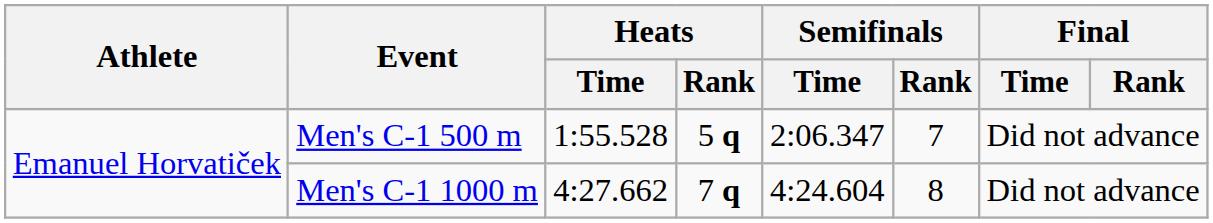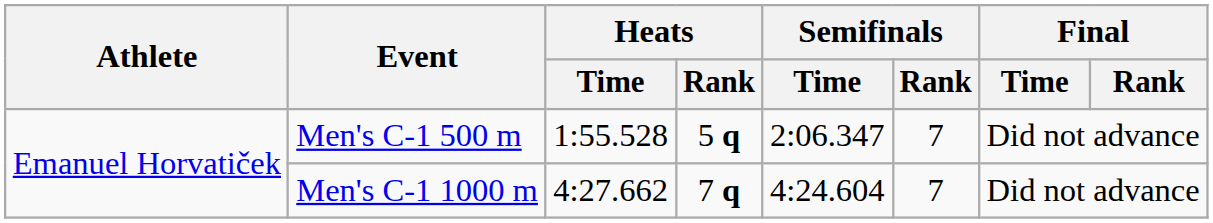 <table class="wikitable" style="font-size:90%">
 <tr>
 <th rowspan=2>Athlete</th>
 <th rowspan=2>Event</th>
 <th colspan=2>Heats</th>
 <th colspan=2>Semifinals</th>
 <th colspan=2>Final</th>
 </tr>
 <tr style="font-size:95%">
 <th>Time</th>
 <th>Rank</th>
 <th>Time</th>
 <th>Rank</th>
 <th>Time</th>
 <th>Rank</th>
 </tr>
 <tr align=center>
 <td align=left rowspan=2><a href='#'>Emanuel Horvatiček</a></td>
 <td align=left><a href='#'>Men's C-1 500 m</a></td>
 <td>1:55.528</td>
 <td>5 <strong>q</strong></td>
 <td>2:06.347</td>
 <td>7</td>
 <td colspan=2>Did not advance</td>
 </tr>
 <tr align=center>
 <td align=left><a href='#'>Men's C-1 1000 m</a></td>
 <td>4:27.662</td>
 <td>7 <strong>q</strong></td>
 <td>4:24.604</td>
-<td>8</td>
+<td>7</td>
 <td colspan=2>Did not advance</td>
 </tr>
 </table>
